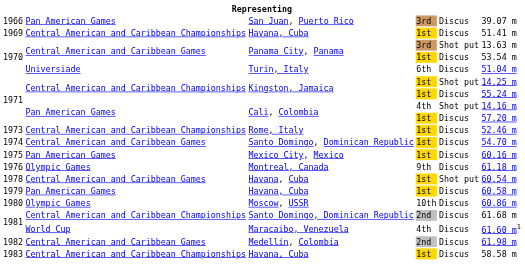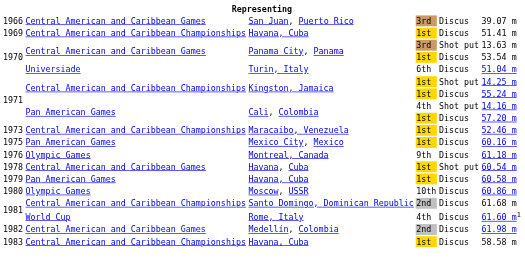 <table>
 <tr>
 <th colspan="6">Representing </th>
 </tr>
 <tr>
 <td>1966</td>
-<td><a href='#'>Pan American Games</a></td>
+<td><a href='#'>Central American and Caribbean Games</a></td>
 <td><a href='#'>San Juan</a>, <a href='#'>Puerto Rico</a></td>
 <td bgcolor="cc9966">3rd</td>
 <td>Discus</td>
 <td>39.07 m</td>
 </tr>
 <tr>
 <td>1969</td>
 <td><a href='#'>Central American and Caribbean Championships</a></td>
 <td><a href='#'>Havana, Cuba</a></td>
 <td bgcolor="gold">1st</td>
 <td>Discus</td>
 <td>51.41 m</td>
 </tr>
 <tr>
 <td rowspan=3>1970</td>
 <td rowspan=2><a href='#'>Central American and Caribbean Games</a></td>
 <td rowspan=2><a href='#'>Panama City</a>, <a href='#'>Panama</a></td>
 <td bgcolor="cc9966">3rd</td>
 <td>Shot put</td>
 <td>13.63 m</td>
 </tr>
 <tr>
 <td bgcolor="gold">1st</td>
 <td>Discus</td>
 <td>53.54 m</td>
 </tr>
 <tr>
 <td><a href='#'>Universiade</a></td>
 <td><a href='#'>Turin, Italy</a></td>
 <td>6th</td>
 <td>Discus</td>
 <td><a href='#'>51.04 m</a></td>
 </tr>
 <tr>
 <td rowspan=4>1971</td>
 <td rowspan=2><a href='#'>Central American and Caribbean Championships</a></td>
 <td rowspan=2><a href='#'>Kingston, Jamaica</a></td>
 <td bgcolor="gold">1st</td>
 <td>Shot put</td>
 <td><a href='#'>14.25 m</a></td>
 </tr>
 <tr>
 <td bgcolor="gold">1st</td>
 <td>Discus</td>
 <td><a href='#'>55.24 m</a></td>
 </tr>
 <tr>
 <td rowspan=2><a href='#'>Pan American Games</a></td>
 <td rowspan=2><a href='#'>Cali</a>, <a href='#'>Colombia</a></td>
 <td>4th</td>
 <td>Shot put</td>
 <td><a href='#'>14.16 m</a></td>
 </tr>
 <tr>
 <td bgcolor="gold">1st</td>
 <td>Discus</td>
 <td><a href='#'>57.20 m</a></td>
 </tr>
 <tr>
 <td>1973</td>
 <td><a href='#'>Central American and Caribbean Championships</a></td>
-<td><a href='#'>Rome, Italy</a></td>
+<td><a href='#'>Maracaibo, Venezuela</a></td>
 <td bgcolor="gold">1st</td>
 <td>Discus</td>
 <td><a href='#'>52.46 m</a></td>
-</tr>
-<tr>
-<td>1974</td>
-<td><a href='#'>Central American and Caribbean Games</a></td>
-<td><a href='#'>Santo Domingo</a>, <a href='#'>Dominican Republic</a></td>
-<td bgcolor="gold">1st</td>
-<td>Discus</td>
-<td><a href='#'>54.70 m</a></td>
 </tr>
 <tr>
 <td>1975</td>
 <td><a href='#'>Pan American Games</a></td>
 <td><a href='#'>Mexico City</a>, <a href='#'>Mexico</a></td>
 <td bgcolor="gold">1st</td>
 <td>Discus</td>
 <td><a href='#'>60.16 m</a></td>
 </tr>
 <tr>
 <td>1976</td>
 <td><a href='#'>Olympic Games</a></td>
 <td><a href='#'>Montreal, Canada</a></td>
 <td>9th</td>
 <td>Discus</td>
 <td><a href='#'>61.18 m</a></td>
 </tr>
 <tr>
 <td>1978</td>
 <td><a href='#'>Central American and Caribbean Games</a></td>
 <td><a href='#'>Havana</a>, <a href='#'>Cuba</a></td>
 <td bgcolor="gold">1st</td>
 <td>Shot put</td>
 <td><a href='#'>60.54 m</a></td>
 </tr>
 <tr>
 <td>1979</td>
 <td><a href='#'>Pan American Games</a></td>
 <td><a href='#'>Havana, Cuba</a></td>
 <td bgcolor="gold">1st</td>
 <td>Discus</td>
 <td><a href='#'>60.58 m</a></td>
 </tr>
 <tr>
 <td>1980</td>
 <td><a href='#'>Olympic Games</a></td>
 <td><a href='#'>Moscow</a>, <a href='#'>USSR</a></td>
 <td>10th</td>
 <td>Discus</td>
 <td><a href='#'>60.86 m</a></td>
 </tr>
 <tr>
 <td rowspan=2>1981</td>
 <td><a href='#'>Central American and Caribbean Championships</a></td>
 <td><a href='#'>Santo Domingo, Dominican Republic</a></td>
 <td bgcolor="silver">2nd</td>
 <td>Discus</td>
 <td>61.68 m</td>
 </tr>
 <tr>
 <td><a href='#'>World Cup</a></td>
-<td><a href='#'>Maracaibo, Venezuela</a></td>
+<td><a href='#'>Rome, Italy</a></td>
 <td>4th</td>
 <td>Discus</td>
 <td><a href='#'>61.60 m</a><sup>1</sup></td>
 </tr>
 <tr>
 <td>1982</td>
 <td><a href='#'>Central American and Caribbean Games</a></td>
 <td><a href='#'>Medellín</a>, <a href='#'>Colombia</a></td>
 <td bgcolor="silver">2nd</td>
 <td>Discus</td>
 <td><a href='#'>61.98 m</a></td>
 </tr>
 <tr>
 <td>1983</td>
 <td><a href='#'>Central American and Caribbean Championships</a></td>
 <td><a href='#'>Havana, Cuba</a></td>
 <td bgcolor="gold">1st</td>
 <td>Discus</td>
 <td>58.58 m</td>
 </tr>
 </table>
